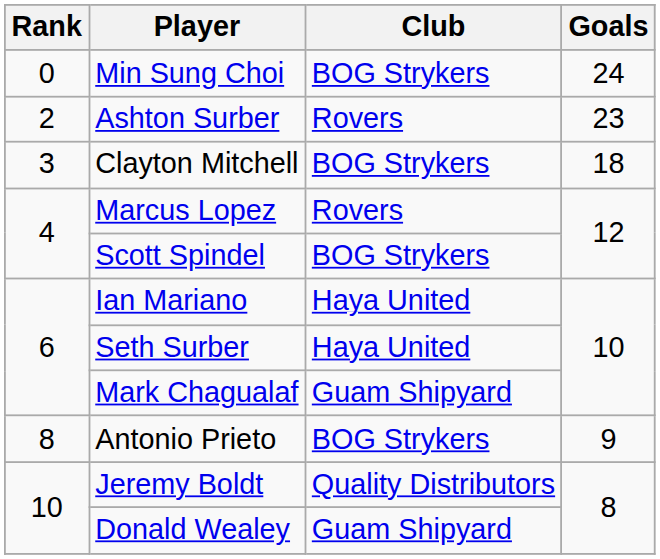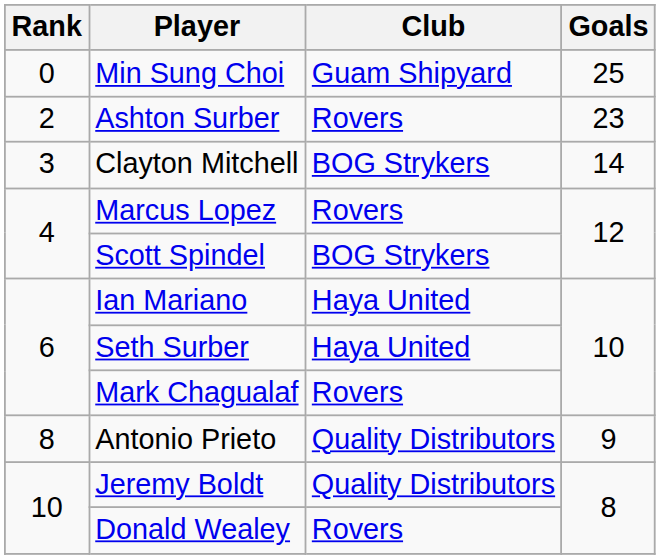 <table class="wikitable" style="text-align:center;">
 <tr>
 <th>Rank</th>
 <th>Player</th>
 <th>Club</th>
 <th>Goals</th>
 </tr>
 <tr>
 <td>0</td>
 <td align="left"> <a href='#'>Min Sung Choi</a></td>
-<td align="left"><a href='#'>BOG Strykers</a></td>
-<td>24</td>
+<td align="left"><a href='#'>Guam Shipyard</a></td>
+<td>25</td>
 </tr>
 <tr>
 <td>2</td>
 <td align="left"> <a href='#'>Ashton Surber</a></td>
 <td align="left"><a href='#'>Rovers</a></td>
 <td>23</td>
 </tr>
 <tr>
 <td>3</td>
 <td align="left"> Clayton Mitchell</td>
 <td align="left"><a href='#'>BOG Strykers</a></td>
-<td>18</td>
+<td>14</td>
 </tr>
 <tr>
 <td rowspan=2>4</td>
 <td align="left"> <a href='#'>Marcus Lopez</a></td>
 <td align="left"><a href='#'>Rovers</a></td>
 <td rowspan=2>12</td>
 </tr>
 <tr>
 <td align="left"> <a href='#'>Scott Spindel</a></td>
 <td align="left"><a href='#'>BOG Strykers</a></td>
 </tr>
 <tr>
 <td rowspan=3>6</td>
 <td align="left"> <a href='#'>Ian Mariano</a></td>
 <td align="left"><a href='#'>Haya United</a></td>
 <td rowspan=3>10</td>
 </tr>
 <tr>
 <td align="left"> <a href='#'>Seth Surber</a></td>
 <td align="left"><a href='#'>Haya United</a></td>
 </tr>
 <tr>
 <td align="left"> <a href='#'>Mark Chagualaf</a></td>
-<td align="left"><a href='#'>Guam Shipyard</a></td>
+<td align="left"><a href='#'>Rovers</a></td>
 </tr>
 <tr>
 <td>8</td>
 <td align="left"> Antonio Prieto</td>
-<td align="left"><a href='#'>BOG Strykers</a></td>
+<td align="left"><a href='#'>Quality Distributors</a></td>
 <td>9</td>
 </tr>
 <tr>
 <td rowspan=2>10</td>
 <td align="left"> <a href='#'>Jeremy Boldt</a></td>
 <td align="left"><a href='#'>Quality Distributors</a></td>
 <td rowspan=2>8</td>
 </tr>
 <tr>
 <td align="left"> <a href='#'>Donald Wealey</a></td>
-<td align="left"><a href='#'>Guam Shipyard</a></td>
+<td align="left"><a href='#'>Rovers</a></td>
 </tr>
 </table>
